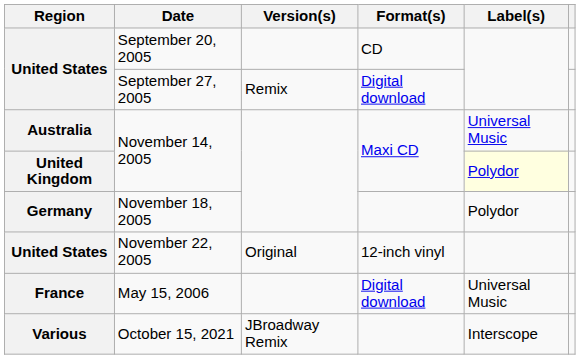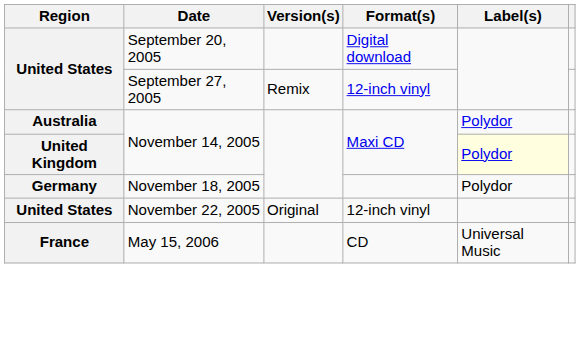 <table class="wikitable plainrowheaders">
 <tr>
 <th scope="col">Region</th>
 <th scope="col">Date</th>
 <th scope="col">Version(s)</th>
 <th scope="col">Format(s)</th>
 <th scope="col">Label(s)</th>
 <th scope="col"></th>
 </tr>
 <tr>
 <th scope="row" rowspan="2">United States</th>
 <td>September 20, 2005</td>
 <td></td>
-<td>CD</td>
+<td><a href='#'>Digital download</a> </td>
 <td rowspan="2"></td>
 <td></td>
 </tr>
 <tr>
 <td>September 27, 2005</td>
 <td>Remix</td>
-<td><a href='#'>Digital download</a> </td>
+<td><a href='#'>12-inch vinyl</a></td>
 <td align="center"></td>
 </tr>
 <tr>
 <th scope="row">Australia</th>
 <td rowspan="2">November 14, 2005</td>
 <td rowspan="3"></td>
 <td rowspan="2"><a href='#'>Maxi CD</a></td>
-<td><a href='#'>Universal Music</a></td>
+<td><a href='#'>Polydor</a></td>
 <td align="center"></td>
 </tr>
 <tr>
 <th scope="row">United Kingdom</th>
 <td style="background: lightyellow;"><a href='#'>Polydor</a></td>
 <td align="center"></td>
 </tr>
 <tr>
 <th scope="row">Germany</th>
 <td>November 18, 2005</td>
 <td></td>
 <td>Polydor</td>
 <td align="center"></td>
 </tr>
 <tr>
 <th scope="row">United States</th>
 <td>November 22, 2005</td>
 <td>Original</td>
 <td>12-inch vinyl</td>
 <td></td>
 <td align="center"></td>
 </tr>
 <tr>
 <th scope="row">France</th>
 <td>May 15, 2006</td>
 <td></td>
-<td><a href='#'>Digital download</a> </td>
+<td>CD</td>
 <td>Universal Music</td>
 <td align="center"></td>
 </tr>
-<tr>
-<th scope="row">Various</th>
-<td>October 15, 2021</td>
-<td>JBroadway Remix</td>
-<td></td>
-<td>Interscope</td>
-<td align="center"></td>
-</tr>
 </table>
